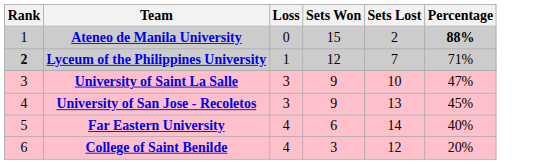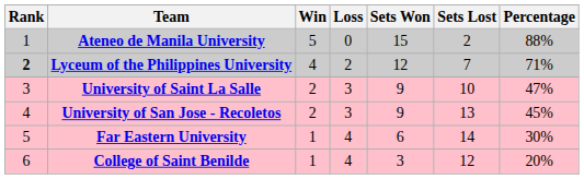 <table class="wikitable" align="center"|>
 <tr>
 <th>Rank</th>
 <th>Team</th>
+<th>Win</th>
 <th>Loss</th>
 <th>Sets Won</th>
 <th>Sets Lost</th>
 <th>Percentage</th>
 </tr>
 <tr style="text-align:center; background:#ccc;">
 <td>1</td>
 <td><strong><a href='#'>Ateneo de Manila University</a></strong></td>
+<td>5</td>
 <td>0</td>
 <td>15</td>
 <td>2</td>
-<td><strong>88%</strong></td>
+<td>88%</td>
 </tr>
 <tr style="text-align:center; background:#ccc;">
 <td><strong>2</strong></td>
 <td><strong><a href='#'>Lyceum of the Philippines University</a></strong></td>
-<td>1</td>
+<td>4</td>
+<td>2</td>
 <td>12</td>
 <td>7</td>
 <td>71%</td>
 </tr>
 <tr style="text-align:center; background:pink;">
 <td>3</td>
 <td><strong><a href='#'>University of Saint La Salle</a></strong></td>
+<td>2</td>
 <td>3</td>
 <td>9</td>
 <td>10</td>
 <td>47%</td>
 </tr>
 <tr style="text-align:center; background:pink;">
 <td>4</td>
 <td><strong><a href='#'>University of San Jose - Recoletos</a></strong></td>
+<td>2</td>
 <td>3</td>
 <td>9</td>
 <td>13</td>
 <td>45%</td>
 </tr>
 <tr style="text-align:center; background:pink;">
 <td>5</td>
 <td><strong><a href='#'>Far Eastern University</a></strong></td>
+<td>1</td>
 <td>4</td>
 <td>6</td>
 <td>14</td>
-<td>40%</td>
+<td>30%</td>
 </tr>
 <tr style="text-align:center; background:pink;">
 <td>6</td>
 <td><strong><a href='#'>College of Saint Benilde</a></strong></td>
+<td>1</td>
 <td>4</td>
 <td>3</td>
 <td>12</td>
 <td>20%</td>
 </tr>
 </table>
